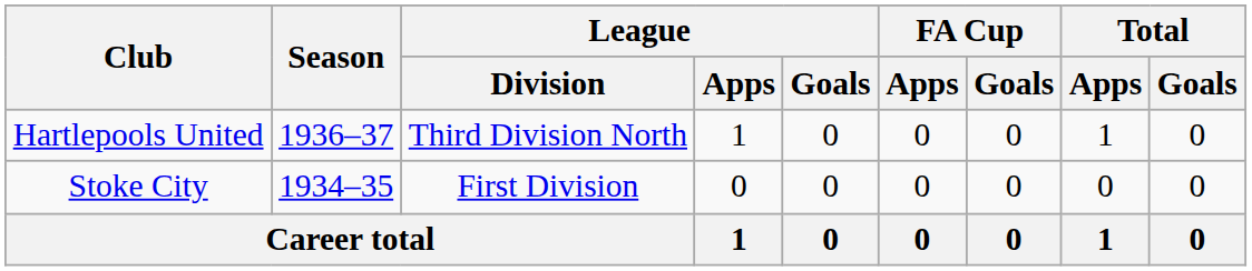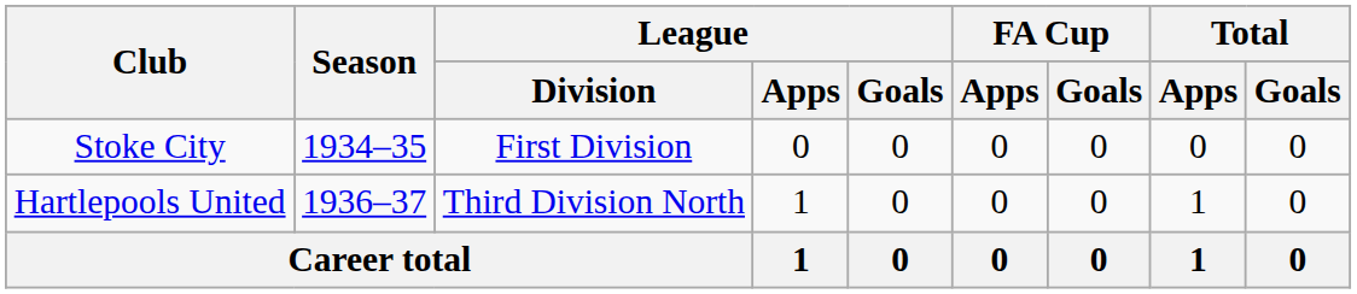 <table class="wikitable" style="text-align: center;">
 <tr>
 <th rowspan="2">Club</th>
 <th rowspan="2">Season</th>
 <th colspan="3">League</th>
 <th colspan="2">FA Cup</th>
 <th colspan="2">Total</th>
 </tr>
 <tr>
 <th>Division</th>
 <th>Apps</th>
 <th>Goals</th>
 <th>Apps</th>
 <th>Goals</th>
 <th>Apps</th>
 <th>Goals</th>
 </tr>
 <tr>
+<td><a href='#'>Stoke City</a></td>
+<td><a href='#'>1934–35</a></td>
+<td><a href='#'>First Division</a></td>
+<td>0</td>
+<td>0</td>
+<td>0</td>
+<td>0</td>
+<td>0</td>
+<td>0</td>
+</tr>
+<tr>
 <td><a href='#'>Hartlepools United</a></td>
 <td><a href='#'>1936–37</a></td>
 <td><a href='#'>Third Division North</a></td>
 <td>1</td>
 <td>0</td>
 <td>0</td>
 <td>0</td>
 <td>1</td>
-<td>0</td>
-</tr>
-<tr>
-<td><a href='#'>Stoke City</a></td>
-<td><a href='#'>1934–35</a></td>
-<td><a href='#'>First Division</a></td>
-<td>0</td>
-<td>0</td>
-<td>0</td>
-<td>0</td>
-<td>0</td>
 <td>0</td>
 </tr>
 <tr>
 <th colspan="3">Career total</th>
 <th>1</th>
 <th>0</th>
 <th>0</th>
 <th>0</th>
 <th>1</th>
 <th>0</th>
 </tr>
 </table>
